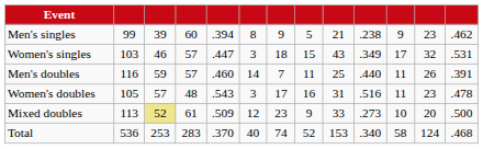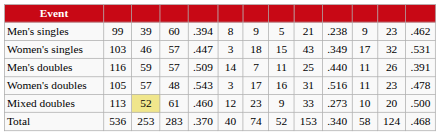 <table class="wikitable" style="text-align:center">
 <tr>
 <th style="background:#C80815; color:white" width="200px">Event</th>
 <th style="background:#C80815; color:white" width="40px"></th>
 <th style="background:#C80815; color:white" width="40px"></th>
 <th style="background:#C80815; color:white" width="40px"></th>
 <th style="background:#C80815; color:white" width="40px"></th>
 <th style="background:#C80815; color:white" width="40px"></th>
 <th style="background:#C80815; color:white" width="40px"></th>
 <th style="background:#C80815; color:white" width="40px"></th>
 <th style="background:#C80815; color:white" width="40px"></th>
 <th style="background:#C80815; color:white" width="40px"></th>
 <th style="background:#C80815; color:white" width="40px"></th>
 <th style="background:#C80815; color:white" width="40px"></th>
 <th style="background:#C80815; color:white" width="40px"></th>
 </tr>
 <tr>
 <td style="text-align:left">Men's singles</td>
 <td>99</td>
 <td>39</td>
 <td>60</td>
 <td>.394</td>
 <td>8</td>
 <td>9</td>
 <td>5</td>
 <td>21</td>
 <td>.238</td>
 <td>9</td>
 <td>23</td>
 <td>.462</td>
 </tr>
 <tr>
 <td style="text-align:left">Women's singles</td>
 <td>103</td>
 <td>46</td>
 <td>57</td>
 <td>.447</td>
 <td>3</td>
 <td>18</td>
 <td>15</td>
 <td>43</td>
 <td>.349</td>
 <td>17</td>
 <td>32</td>
 <td>.531</td>
 </tr>
 <tr>
 <td style="text-align:left">Men's doubles</td>
 <td>116</td>
 <td>59</td>
 <td>57</td>
-<td>.460</td>
+<td>.509</td>
 <td>14</td>
 <td>7</td>
 <td>11</td>
 <td>25</td>
 <td>.440</td>
 <td>11</td>
 <td>26</td>
 <td>.391</td>
 </tr>
 <tr>
 <td style="text-align:left">Women's doubles</td>
 <td>105</td>
 <td>57</td>
 <td>48</td>
 <td>.543</td>
 <td>3</td>
 <td>17</td>
 <td>16</td>
 <td>31</td>
 <td>.516</td>
 <td>11</td>
 <td>23</td>
 <td>.478</td>
 </tr>
 <tr>
 <td style="text-align:left">Mixed doubles</td>
 <td>113</td>
 <td style="background: khaki;">52</td>
 <td>61</td>
-<td>.509</td>
+<td>.460</td>
 <td>12</td>
 <td>23</td>
 <td>9</td>
 <td>33</td>
 <td>.273</td>
 <td>10</td>
 <td>20</td>
 <td>.500</td>
 </tr>
 <tr>
 <td style="text-align:left">Total</td>
 <td>536</td>
 <td>253</td>
 <td>283</td>
 <td>.370</td>
 <td>40</td>
 <td>74</td>
 <td>52</td>
 <td>153</td>
 <td>.340</td>
 <td>58</td>
 <td>124</td>
 <td>.468</td>
 </tr>
 </table>
